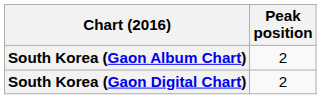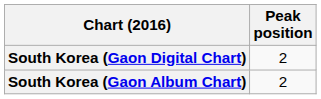 <table class="wikitable sortable plainrowheaders" style="text-align:center;">
 <tr>
 <th>Chart (2016)</th>
 <th>Peak<br>position</th>
 </tr>
 <tr>
+<th scope="row">South Korea (<a href='#'>Gaon Digital Chart</a>)</th>
+<td>2</td>
+</tr>
+<tr>
 <th scope="row">South Korea (<a href='#'>Gaon Album Chart</a>)</th>
 <td>2</td>
 </tr>
-<tr>
-<th scope="row">South Korea (<a href='#'>Gaon Digital Chart</a>)</th>
-<td>2</td>
-</tr>
 </table>
